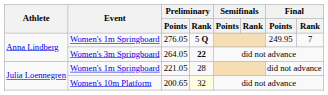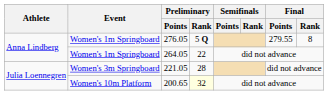 <table class=wikitable style="font-size:90%">
 <tr>
 <th rowspan="2">Athlete</th>
 <th rowspan="2">Event</th>
 <th colspan="2">Preliminary</th>
 <th colspan="2">Semifinals</th>
 <th colspan="2">Final</th>
 </tr>
 <tr>
 <th>Points</th>
 <th>Rank</th>
 <th>Points</th>
 <th>Rank</th>
 <th>Points</th>
 <th>Rank</th>
 </tr>
 <tr>
 <td rowspan="2"><a href='#'>Anna Lindberg</a></td>
 <td><a href='#'>Women's 1m Springboard</a></td>
 <td align=center>276.05</td>
 <td align=center>5 <strong>Q</strong></td>
 <td colspan= 2 bgcolor="wheat"></td>
-<td align=center>249.95</td>
-<td align=center>7</td>
+<td align=center>279.55</td>
+<td align=center>8</td>
 </tr>
 <tr>
-<td><a href='#'>Women's 3m Springboard</a></td>
+<td><a href='#'>Women's 1m Springboard</a></td>
 <td align=center>264.05</td>
-<td align=center><strong>22</strong></td>
+<td align=center>22</td>
 <td align=center colspan=4>did not advance</td>
 </tr>
 <tr>
 <td rowspan="2"><a href='#'>Julia Loennegren</a></td>
-<td><a href='#'>Women's 1m Springboard</a></td>
+<td><a href='#'>Women's 3m Springboard</a></td>
 <td align=center>221.05</td>
 <td align=center>28</td>
 <td colspan= 2 bgcolor="wheat"></td>
 <td align=center colspan=2>did not advance</td>
 </tr>
 <tr>
 <td><a href='#'>Women's 10m Platform</a></td>
 <td align=center>200.65</td>
 <td align=center style="background: lightyellow;">32</td>
 <td align=center colspan=4>did not advance</td>
 </tr>
 </table>
